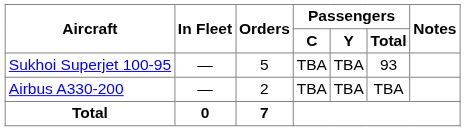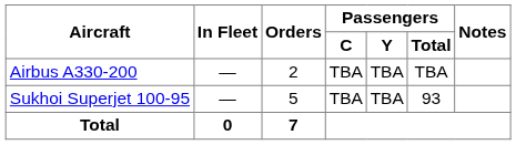 <table class="toccolours" border="1" cellpadding="3" style="border-collapse:collapse; text-align: center; margin: 1em auto;">
 <tr>
 <th rowspan=2>Aircraft</th>
 <th rowspan=2>In Fleet</th>
 <th rowspan=2>Orders</th>
 <th colspan=3>Passengers</th>
 <th rowspan=2>Notes</th>
 </tr>
 <tr>
 <th><abbr>C</abbr></th>
 <th><abbr>Y</abbr></th>
 <th>Total</th>
 </tr>
 <tr>
+<td align=left><a href='#'>Airbus A330-200</a></td>
+<td>—</td>
+<td>2</td>
+<td>TBA</td>
+<td>TBA</td>
+<td>TBA</td>
+<td></td>
+</tr>
+<tr>
 <td><a href='#'>Sukhoi Superjet 100-95</a></td>
 <td>—</td>
 <td>5</td>
 <td>TBA</td>
 <td>TBA</td>
 <td>93</td>
 <td></td>
 </tr>
 <tr>
-<td align=left><a href='#'>Airbus A330-200</a></td>
-<td>—</td>
-<td>2</td>
-<td>TBA</td>
-<td>TBA</td>
-<td>TBA</td>
-<td></td>
-</tr>
-<tr>
 <th>Total</th>
 <th>0</th>
 <th>7</th>
 <td colspan="4"></td>
 </tr>
 </table>
